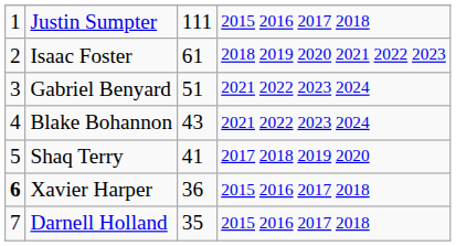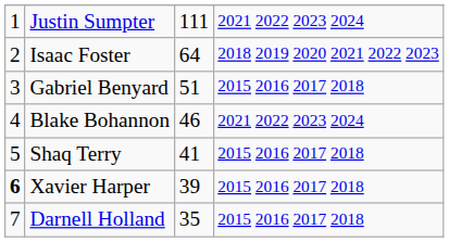 <table class="wikitable">
 <tr>
 </tr>
 <tr>
 <td>1</td>
 <td><a href='#'>Justin Sumpter</a></td>
 <td>111</td>
-<td style="font-size:80%;"><a href='#'>2015</a> <a href='#'>2016</a> <a href='#'>2017</a> <a href='#'>2018</a></td>
+<td style="font-size:80%;"><a href='#'>2021</a> <a href='#'>2022</a> <a href='#'>2023</a> <a href='#'>2024</a></td>
 </tr>
 <tr>
 <td>2</td>
 <td>Isaac Foster</td>
-<td>61</td>
+<td>64</td>
 <td style="font-size:80%;"><a href='#'>2018</a> <a href='#'>2019</a> <a href='#'>2020</a> <a href='#'>2021</a> <a href='#'>2022</a> <a href='#'>2023</a></td>
 </tr>
 <tr>
 <td>3</td>
 <td>Gabriel Benyard</td>
 <td>51</td>
-<td style="font-size:80%;"><a href='#'>2021</a> <a href='#'>2022</a> <a href='#'>2023</a> <a href='#'>2024</a></td>
+<td style="font-size:80%;"><a href='#'>2015</a> <a href='#'>2016</a> <a href='#'>2017</a> <a href='#'>2018</a></td>
 </tr>
 <tr>
 <td>4</td>
 <td>Blake Bohannon</td>
-<td>43</td>
+<td>46</td>
 <td style="font-size:80%;"><a href='#'>2021</a> <a href='#'>2022</a> <a href='#'>2023</a> <a href='#'>2024</a></td>
 </tr>
 <tr>
 <td>5</td>
 <td>Shaq Terry</td>
 <td>41</td>
-<td style="font-size:80%;"><a href='#'>2017</a> <a href='#'>2018</a> <a href='#'>2019</a> <a href='#'>2020</a></td>
+<td style="font-size:80%;"><a href='#'>2015</a> <a href='#'>2016</a> <a href='#'>2017</a> <a href='#'>2018</a></td>
 </tr>
 <tr>
 <td><strong>6</strong></td>
 <td>Xavier Harper</td>
-<td>36</td>
+<td>39</td>
 <td style="font-size:80%;"><a href='#'>2015</a> <a href='#'>2016</a> <a href='#'>2017</a> <a href='#'>2018</a></td>
 </tr>
 <tr>
 <td>7</td>
 <td><a href='#'>Darnell Holland</a></td>
 <td>35</td>
 <td style="font-size:80%;"><a href='#'>2015</a> <a href='#'>2016</a> <a href='#'>2017</a> <a href='#'>2018</a></td>
 </tr>
 </table>
